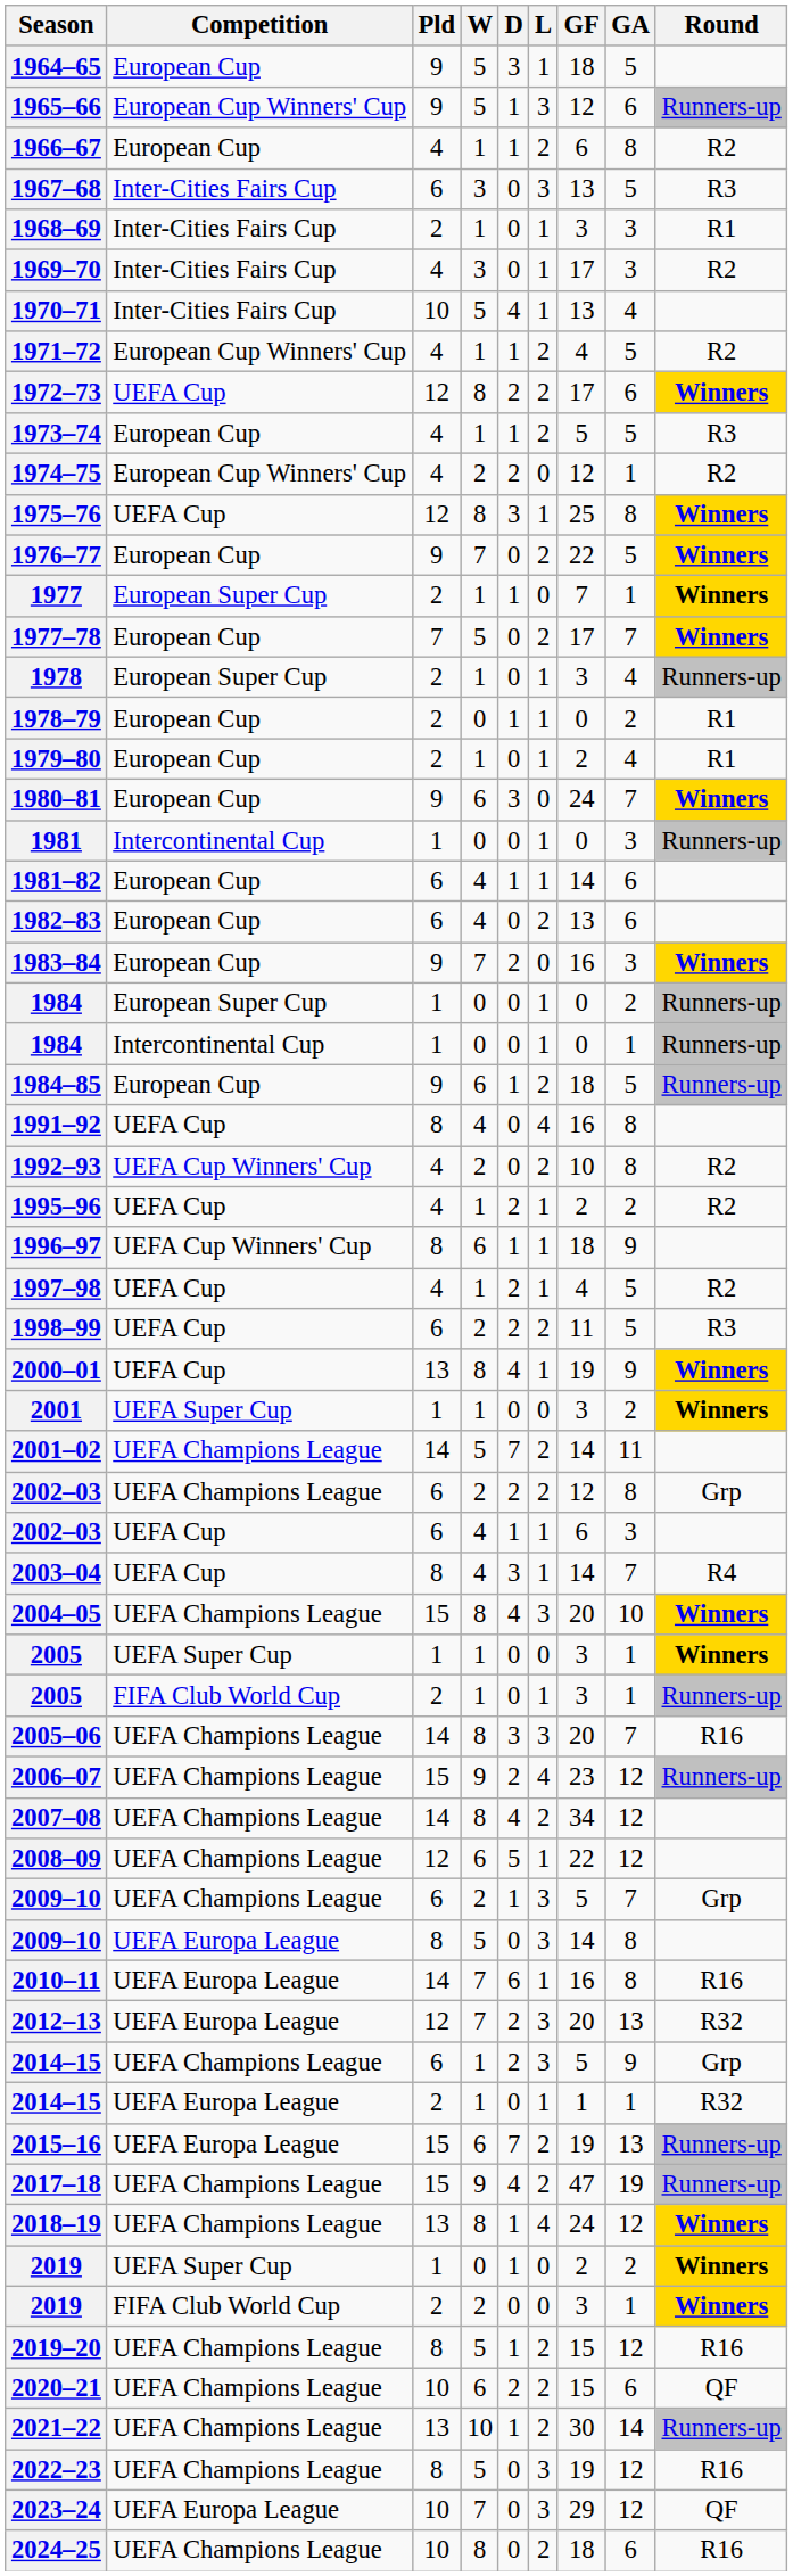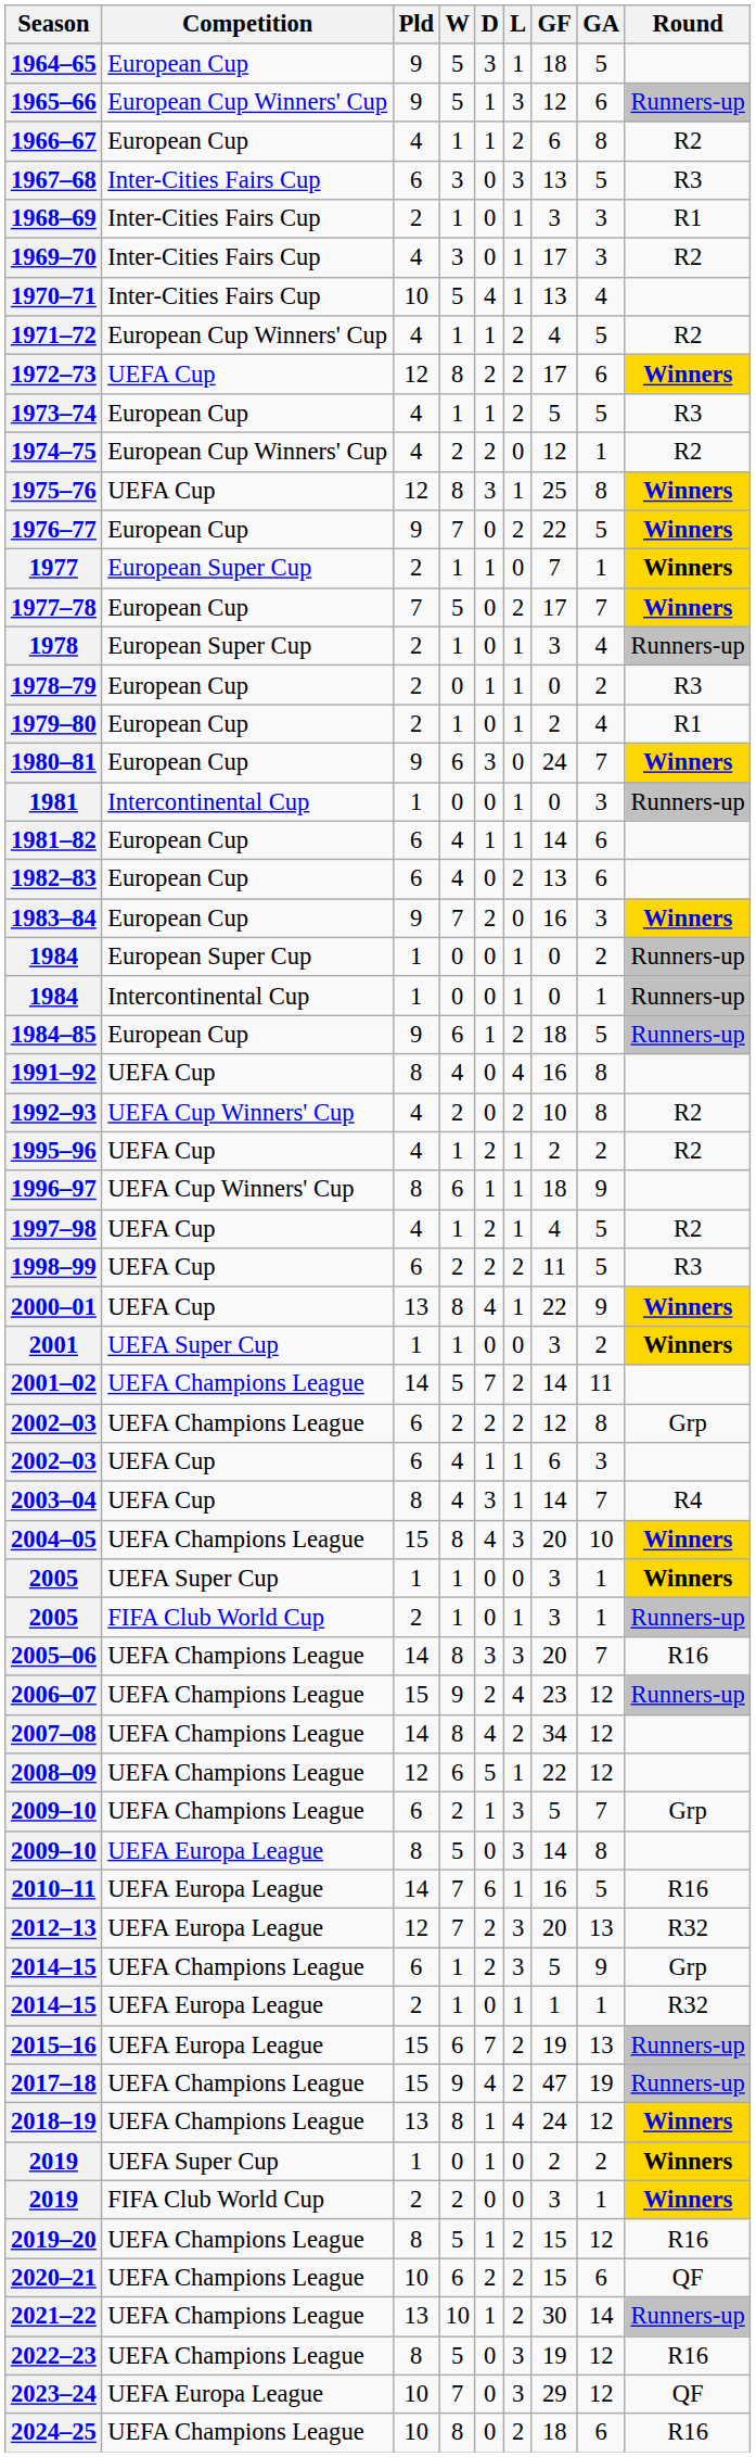 <table class="wikitable plainrowheaders sortable" style="text-align:center;">
 <tr>
 <th scope="col">Season</th>
 <th scope="col">Competition</th>
 <th scope="col">Pld</th>
 <th scope="col">W</th>
 <th scope="col">D</th>
 <th scope="col">L</th>
 <th scope="col">GF</th>
 <th scope="col">GA</th>
 <th scope="col">Round</th>
 </tr>
 <tr>
 <th scope="row" style="text-align:center"><a href='#'>1964–65</a></th>
 <td align=left><a href='#'>European Cup</a></td>
 <td>9</td>
 <td>5</td>
 <td>3</td>
 <td>1</td>
 <td>18</td>
 <td>5</td>
 <td></td>
 </tr>
 <tr>
 <th scope="row" style="text-align:center"><a href='#'>1965–66</a></th>
 <td align=left><a href='#'>European Cup Winners' Cup</a></td>
 <td>9</td>
 <td>5</td>
 <td>1</td>
 <td>3</td>
 <td>12</td>
 <td>6</td>
 <td style="background:silver;"><a href='#'>Runners-up</a></td>
 </tr>
 <tr>
 <th scope="row" style="text-align:center"><a href='#'>1966–67</a></th>
 <td align=left>European Cup</td>
 <td>4</td>
 <td>1</td>
 <td>1</td>
 <td>2</td>
 <td>6</td>
 <td>8</td>
 <td>R2</td>
 </tr>
 <tr>
 <th scope="row" style="text-align:center"><a href='#'>1967–68</a></th>
 <td align=left><a href='#'>Inter-Cities Fairs Cup</a></td>
 <td>6</td>
 <td>3</td>
 <td>0</td>
 <td>3</td>
 <td>13</td>
 <td>5</td>
 <td>R3</td>
 </tr>
 <tr>
 <th scope="row" style="text-align:center"><a href='#'>1968–69</a></th>
 <td align=left>Inter-Cities Fairs Cup</td>
 <td>2</td>
 <td>1</td>
 <td>0</td>
 <td>1</td>
 <td>3</td>
 <td>3</td>
 <td>R1</td>
 </tr>
 <tr>
 <th scope="row" style="text-align:center"><a href='#'>1969–70</a></th>
 <td align=left>Inter-Cities Fairs Cup</td>
 <td>4</td>
 <td>3</td>
 <td>0</td>
 <td>1</td>
 <td>17</td>
 <td>3</td>
 <td>R2</td>
 </tr>
 <tr>
 <th scope="row" style="text-align:center"><a href='#'>1970–71</a></th>
 <td align=left>Inter-Cities Fairs Cup</td>
 <td>10</td>
 <td>5</td>
 <td>4</td>
 <td>1</td>
 <td>13</td>
 <td>4</td>
 <td></td>
 </tr>
 <tr>
 <th scope="row" style="text-align:center"><a href='#'>1971–72</a></th>
 <td align=left>European Cup Winners' Cup</td>
 <td>4</td>
 <td>1</td>
 <td>1</td>
 <td>2</td>
 <td>4</td>
 <td>5</td>
 <td>R2</td>
 </tr>
 <tr>
 <th scope="row" style="text-align:center"><a href='#'>1972–73</a></th>
 <td align=left><a href='#'>UEFA Cup</a></td>
 <td>12</td>
 <td>8</td>
 <td>2</td>
 <td>2</td>
 <td>17</td>
 <td>6</td>
 <td bgcolor=gold><a href='#'><strong>Winners</strong></a></td>
 </tr>
 <tr>
 <th scope="row" style="text-align:center"><a href='#'>1973–74</a></th>
 <td align=left>European Cup</td>
 <td>4</td>
 <td>1</td>
 <td>1</td>
 <td>2</td>
 <td>5</td>
 <td>5</td>
 <td>R3</td>
 </tr>
 <tr>
 <th scope="row" style="text-align:center"><a href='#'>1974–75</a></th>
 <td align=left>European Cup Winners' Cup</td>
 <td>4</td>
 <td>2</td>
 <td>2</td>
 <td>0</td>
 <td>12</td>
 <td>1</td>
 <td>R2</td>
 </tr>
 <tr>
 <th scope="row" style="text-align:center"><a href='#'>1975–76</a></th>
 <td align=left>UEFA Cup</td>
 <td>12</td>
 <td>8</td>
 <td>3</td>
 <td>1</td>
 <td>25</td>
 <td>8</td>
 <td bgcolor=gold><a href='#'><strong>Winners</strong></a></td>
 </tr>
 <tr>
 <th scope="row" style="text-align:center"><a href='#'>1976–77</a></th>
 <td align=left>European Cup</td>
 <td>9</td>
 <td>7</td>
 <td>0</td>
 <td>2</td>
 <td>22</td>
 <td>5</td>
 <td bgcolor=gold><a href='#'><strong>Winners</strong></a></td>
 </tr>
 <tr>
 <th scope="row" style="text-align:center"><a href='#'>1977</a></th>
 <td align=left><a href='#'>European Super Cup</a></td>
 <td>2</td>
 <td>1</td>
 <td>1</td>
 <td>0</td>
 <td>7</td>
 <td>1</td>
 <td bgcolor=gold><strong>Winners</strong></td>
 </tr>
 <tr>
 <th scope="row" style="text-align:center"><a href='#'>1977–78</a></th>
 <td align=left>European Cup</td>
 <td>7</td>
 <td>5</td>
 <td>0</td>
 <td>2</td>
 <td>17</td>
 <td>7</td>
 <td bgcolor=gold><a href='#'><strong>Winners</strong></a></td>
 </tr>
 <tr>
 <th scope="row" style="text-align:center"><a href='#'>1978</a></th>
 <td align=left>European Super Cup</td>
 <td>2</td>
 <td>1</td>
 <td>0</td>
 <td>1</td>
 <td>3</td>
 <td>4</td>
 <td style="background:silver;">Runners-up</td>
 </tr>
 <tr>
 <th scope="row" style="text-align:center"><a href='#'>1978–79</a></th>
 <td align=left>European Cup</td>
 <td>2</td>
 <td>0</td>
 <td>1</td>
 <td>1</td>
 <td>0</td>
 <td>2</td>
-<td>R1</td>
+<td>R3</td>
 </tr>
 <tr>
 <th scope="row" style="text-align:center"><a href='#'>1979–80</a></th>
 <td align=left>European Cup</td>
 <td>2</td>
 <td>1</td>
 <td>0</td>
 <td>1</td>
 <td>2</td>
 <td>4</td>
 <td>R1</td>
 </tr>
 <tr>
 <th scope="row" style="text-align:center"><a href='#'>1980–81</a></th>
 <td align=left>European Cup</td>
 <td>9</td>
 <td>6</td>
 <td>3</td>
 <td>0</td>
 <td>24</td>
 <td>7</td>
 <td bgcolor=gold><a href='#'><strong>Winners</strong></a></td>
 </tr>
 <tr>
 <th scope="row" style="text-align:center"><a href='#'>1981</a></th>
 <td align=left><a href='#'>Intercontinental Cup</a></td>
 <td>1</td>
 <td>0</td>
 <td>0</td>
 <td>1</td>
 <td>0</td>
 <td>3</td>
 <td style="background:silver;">Runners-up</td>
 </tr>
 <tr>
 <th scope="row" style="text-align:center"><a href='#'>1981–82</a></th>
 <td align=left>European Cup</td>
 <td>6</td>
 <td>4</td>
 <td>1</td>
 <td>1</td>
 <td>14</td>
 <td>6</td>
 <td></td>
 </tr>
 <tr>
 <th scope="row" style="text-align:center"><a href='#'>1982–83</a></th>
 <td align=left>European Cup</td>
 <td>6</td>
 <td>4</td>
 <td>0</td>
 <td>2</td>
 <td>13</td>
 <td>6</td>
 <td></td>
 </tr>
 <tr>
 <th scope="row" style="text-align:center"><a href='#'>1983–84</a></th>
 <td align=left>European Cup</td>
 <td>9</td>
 <td>7</td>
 <td>2</td>
 <td>0</td>
 <td>16</td>
 <td>3</td>
 <td bgcolor=gold><a href='#'><strong>Winners</strong></a></td>
 </tr>
 <tr>
 <th scope="row" style="text-align:center"><a href='#'>1984</a></th>
 <td align=left>European Super Cup</td>
 <td>1</td>
 <td>0</td>
 <td>0</td>
 <td>1</td>
 <td>0</td>
 <td>2</td>
 <td style="background:silver;">Runners-up</td>
 </tr>
 <tr>
 <th scope="row" style="text-align:center"><a href='#'>1984</a></th>
 <td align=left>Intercontinental Cup</td>
 <td>1</td>
 <td>0</td>
 <td>0</td>
 <td>1</td>
 <td>0</td>
 <td>1</td>
 <td style="background:silver;">Runners-up</td>
 </tr>
 <tr>
 <th scope="row" style="text-align:center"><a href='#'>1984–85</a></th>
 <td align=left>European Cup</td>
 <td>9</td>
 <td>6</td>
 <td>1</td>
 <td>2</td>
 <td>18</td>
 <td>5</td>
 <td style="background:silver;"><a href='#'>Runners-up</a></td>
 </tr>
 <tr>
 <th scope="row" style="text-align:center"><a href='#'>1991–92</a></th>
 <td align=left>UEFA Cup</td>
 <td>8</td>
 <td>4</td>
 <td>0</td>
 <td>4</td>
 <td>16</td>
 <td>8</td>
 <td></td>
 </tr>
 <tr>
 <th scope="row" style="text-align:center"><a href='#'>1992–93</a></th>
 <td align=left><a href='#'>UEFA Cup Winners' Cup</a></td>
 <td>4</td>
 <td>2</td>
 <td>0</td>
 <td>2</td>
 <td>10</td>
 <td>8</td>
 <td>R2</td>
 </tr>
 <tr>
 <th scope="row" style="text-align:center"><a href='#'>1995–96</a></th>
 <td align=left>UEFA Cup</td>
 <td>4</td>
 <td>1</td>
 <td>2</td>
 <td>1</td>
 <td>2</td>
 <td>2</td>
 <td>R2</td>
 </tr>
 <tr>
 <th scope="row" style="text-align:center"><a href='#'>1996–97</a></th>
 <td align=left>UEFA Cup Winners' Cup</td>
 <td>8</td>
 <td>6</td>
 <td>1</td>
 <td>1</td>
 <td>18</td>
 <td>9</td>
 <td></td>
 </tr>
 <tr>
 <th scope="row" style="text-align:center"><a href='#'>1997–98</a></th>
 <td align=left>UEFA Cup</td>
 <td>4</td>
 <td>1</td>
 <td>2</td>
 <td>1</td>
 <td>4</td>
 <td>5</td>
 <td>R2</td>
 </tr>
 <tr>
 <th scope="row" style="text-align:center"><a href='#'>1998–99</a></th>
 <td align=left>UEFA Cup</td>
 <td>6</td>
 <td>2</td>
 <td>2</td>
 <td>2</td>
 <td>11</td>
 <td>5</td>
 <td>R3</td>
 </tr>
 <tr>
 <th scope="row" style="text-align:center"><a href='#'>2000–01</a></th>
 <td align=left>UEFA Cup</td>
 <td>13</td>
 <td>8</td>
 <td>4</td>
 <td>1</td>
-<td>19</td>
+<td>22</td>
 <td>9</td>
 <td bgcolor=gold><a href='#'><strong>Winners</strong></a></td>
 </tr>
 <tr>
 <th scope="row" style="text-align:center"><a href='#'>2001</a></th>
 <td align=left><a href='#'>UEFA Super Cup</a></td>
 <td>1</td>
 <td>1</td>
 <td>0</td>
 <td>0</td>
 <td>3</td>
 <td>2</td>
 <td bgcolor=gold><strong>Winners</strong></td>
 </tr>
 <tr>
 <th scope="row" style="text-align:center"><a href='#'>2001–02</a></th>
 <td align=left><a href='#'>UEFA Champions League</a></td>
 <td>14</td>
 <td>5</td>
 <td>7</td>
 <td>2</td>
 <td>14</td>
 <td>11</td>
 <td></td>
 </tr>
 <tr>
 <th scope="row" style="text-align:center"><a href='#'>2002–03</a></th>
 <td align=left>UEFA Champions League</td>
 <td>6</td>
 <td>2</td>
 <td>2</td>
 <td>2</td>
 <td>12</td>
 <td>8</td>
 <td>Grp</td>
 </tr>
 <tr>
 <th scope="row" style="text-align:center"><a href='#'>2002–03</a></th>
 <td align=left>UEFA Cup</td>
 <td>6</td>
 <td>4</td>
 <td>1</td>
 <td>1</td>
 <td>6</td>
 <td>3</td>
 <td></td>
 </tr>
 <tr>
 <th scope="row" style="text-align:center"><a href='#'>2003–04</a></th>
 <td align=left>UEFA Cup</td>
 <td>8</td>
 <td>4</td>
 <td>3</td>
 <td>1</td>
 <td>14</td>
 <td>7</td>
 <td>R4</td>
 </tr>
 <tr>
 <th scope="row" style="text-align:center"><a href='#'>2004–05</a></th>
 <td align=left>UEFA Champions League</td>
 <td>15</td>
 <td>8</td>
 <td>4</td>
 <td>3</td>
 <td>20</td>
 <td>10</td>
 <td bgcolor=gold><a href='#'><strong>Winners</strong></a></td>
 </tr>
 <tr>
 <th scope="row" style="text-align:center"><a href='#'>2005</a></th>
 <td align=left>UEFA Super Cup</td>
 <td>1</td>
 <td>1</td>
 <td>0</td>
 <td>0</td>
 <td>3</td>
 <td>1</td>
 <td bgcolor=gold><strong>Winners</strong></td>
 </tr>
 <tr>
 <th scope="row" style="text-align:center"><a href='#'>2005</a></th>
 <td align=left><a href='#'>FIFA Club World Cup</a></td>
 <td>2</td>
 <td>1</td>
 <td>0</td>
 <td>1</td>
 <td>3</td>
 <td>1</td>
 <td style="background:silver;"><a href='#'>Runners-up</a></td>
 </tr>
 <tr>
 <th scope="row" style="text-align:center"><a href='#'>2005–06</a></th>
 <td align=left>UEFA Champions League</td>
 <td>14</td>
 <td>8</td>
 <td>3</td>
 <td>3</td>
 <td>20</td>
 <td>7</td>
 <td>R16</td>
 </tr>
 <tr>
 <th scope="row" style="text-align:center"><a href='#'>2006–07</a></th>
 <td align=left>UEFA Champions League</td>
 <td>15</td>
 <td>9</td>
 <td>2</td>
 <td>4</td>
 <td>23</td>
 <td>12</td>
 <td style="background:silver;"><a href='#'>Runners-up</a></td>
 </tr>
 <tr>
 <th scope="row" style="text-align:center"><a href='#'>2007–08</a></th>
 <td align=left>UEFA Champions League</td>
 <td>14</td>
 <td>8</td>
 <td>4</td>
 <td>2</td>
 <td>34</td>
 <td>12</td>
 <td></td>
 </tr>
 <tr>
 <th scope="row" style="text-align:center"><a href='#'>2008–09</a></th>
 <td align=left>UEFA Champions League</td>
 <td>12</td>
 <td>6</td>
 <td>5</td>
 <td>1</td>
 <td>22</td>
 <td>12</td>
 <td></td>
 </tr>
 <tr>
 <th scope="row" style="text-align:center"><a href='#'>2009–10</a></th>
 <td align=left>UEFA Champions League</td>
 <td>6</td>
 <td>2</td>
 <td>1</td>
 <td>3</td>
 <td>5</td>
 <td>7</td>
 <td>Grp</td>
 </tr>
 <tr>
 <th scope="row" style="text-align:center"><a href='#'>2009–10</a></th>
 <td align=left><a href='#'>UEFA Europa League</a></td>
 <td>8</td>
 <td>5</td>
 <td>0</td>
 <td>3</td>
 <td>14</td>
 <td>8</td>
 <td></td>
 </tr>
 <tr>
 <th scope="row" style="text-align:center"><a href='#'>2010–11</a></th>
 <td align=left>UEFA Europa League</td>
 <td>14</td>
 <td>7</td>
 <td>6</td>
 <td>1</td>
 <td>16</td>
-<td>8</td>
+<td>5</td>
 <td>R16</td>
 </tr>
 <tr>
 <th scope="row" style="text-align:center"><a href='#'>2012–13</a></th>
 <td align=left>UEFA Europa League</td>
 <td>12</td>
 <td>7</td>
 <td>2</td>
 <td>3</td>
 <td>20</td>
 <td>13</td>
 <td>R32</td>
 </tr>
 <tr>
 <th scope="row" style="text-align:center"><a href='#'>2014–15</a></th>
 <td align=left>UEFA Champions League</td>
 <td>6</td>
 <td>1</td>
 <td>2</td>
 <td>3</td>
 <td>5</td>
 <td>9</td>
 <td>Grp</td>
 </tr>
 <tr>
 <th scope="row" style="text-align:center"><a href='#'>2014–15</a></th>
 <td align=left>UEFA Europa League</td>
 <td>2</td>
 <td>1</td>
 <td>0</td>
 <td>1</td>
 <td>1</td>
 <td>1</td>
 <td>R32</td>
 </tr>
 <tr>
 <th scope="row" style="text-align:center"><a href='#'>2015–16</a></th>
 <td align=left>UEFA Europa League</td>
 <td>15</td>
 <td>6</td>
 <td>7</td>
 <td>2</td>
 <td>19</td>
 <td>13</td>
 <td style="background:silver;"><a href='#'>Runners-up</a></td>
 </tr>
 <tr>
 <th scope="row" style="text-align:center"><a href='#'>2017–18</a></th>
 <td align=left>UEFA Champions League</td>
 <td>15</td>
 <td>9</td>
 <td>4</td>
 <td>2</td>
 <td>47</td>
 <td>19</td>
 <td style="background:silver;"><a href='#'>Runners-up</a></td>
 </tr>
 <tr>
 <th scope="row" style="text-align:center"><a href='#'>2018–19</a></th>
 <td align=left>UEFA Champions League</td>
 <td>13</td>
 <td>8</td>
 <td>1</td>
 <td>4</td>
 <td>24</td>
 <td>12</td>
 <td bgcolor=gold><a href='#'><strong>Winners</strong></a></td>
 </tr>
 <tr>
 <th scope="row" style="text-align:center"><a href='#'>2019</a></th>
 <td align=left>UEFA Super Cup</td>
 <td>1</td>
 <td>0</td>
 <td>1</td>
 <td>0</td>
 <td>2</td>
 <td>2</td>
 <td bgcolor=gold><strong>Winners</strong></td>
 </tr>
 <tr>
 <th scope="row" style="text-align:center"><a href='#'>2019</a></th>
 <td align=left>FIFA Club World Cup</td>
 <td>2</td>
 <td>2</td>
 <td>0</td>
 <td>0</td>
 <td>3</td>
 <td>1</td>
 <td bgcolor=gold><a href='#'><strong>Winners</strong></a></td>
 </tr>
 <tr>
 <th scope="row" style="text-align:center"><a href='#'>2019–20</a></th>
 <td align=left>UEFA Champions League</td>
 <td>8</td>
 <td>5</td>
 <td>1</td>
 <td>2</td>
 <td>15</td>
 <td>12</td>
 <td>R16</td>
 </tr>
 <tr>
 <th scope="row" style="text-align:center"><a href='#'>2020–21</a></th>
 <td align=left>UEFA Champions League</td>
 <td>10</td>
 <td>6</td>
 <td>2</td>
 <td>2</td>
 <td>15</td>
 <td>6</td>
 <td>QF</td>
 </tr>
 <tr>
 <th scope="row" style="text-align:center"><a href='#'>2021–22</a></th>
 <td align=left>UEFA Champions League</td>
 <td>13</td>
 <td>10</td>
 <td>1</td>
 <td>2</td>
 <td>30</td>
 <td>14</td>
 <td bgcolor=silver><a href='#'>Runners-up</a></td>
 </tr>
 <tr>
 <th scope="row" style="text-align:center"><a href='#'>2022–23</a></th>
 <td align=left>UEFA Champions League</td>
 <td>8</td>
 <td>5</td>
 <td>0</td>
 <td>3</td>
 <td>19</td>
 <td>12</td>
 <td>R16</td>
 </tr>
 <tr>
 <th scope="row" style="text-align:center"><a href='#'>2023–24</a></th>
 <td align=left>UEFA Europa League</td>
 <td>10</td>
 <td>7</td>
 <td>0</td>
 <td>3</td>
 <td>29</td>
 <td>12</td>
 <td>QF</td>
 </tr>
 <tr>
 <th scope="row" style="text-align:center"><a href='#'>2024–25</a></th>
 <td align=left>UEFA Champions League</td>
 <td>10</td>
 <td>8</td>
 <td>0</td>
 <td>2</td>
 <td>18</td>
 <td>6</td>
 <td>R16</td>
 </tr>
 </table>
